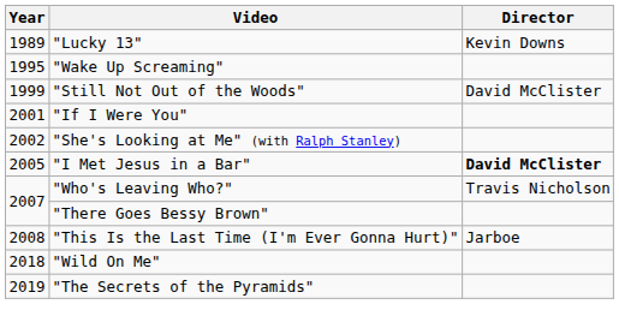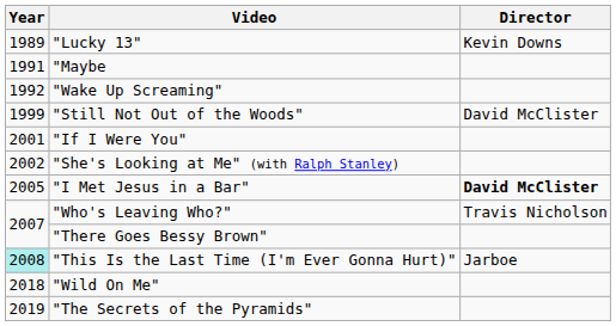 <table class="wikitable">
 <tr>
 <th>Year</th>
 <th>Video</th>
 <th>Director</th>
 </tr>
 <tr>
 <td>1989</td>
 <td>"Lucky 13"</td>
 <td>Kevin Downs</td>
 </tr>
 <tr>
-<td>1995</td>
+<td>1991</td>
+<td>"Maybe</td>
+<td></td>
+</tr>
+<tr>
+<td>1992</td>
 <td>"Wake Up Screaming"</td>
 <td></td>
 </tr>
 <tr>
 <td>1999</td>
 <td>"Still Not Out of the Woods"</td>
 <td>David McClister</td>
 </tr>
 <tr>
 <td>2001</td>
 <td>"If I Were You"</td>
 <td></td>
 </tr>
 <tr>
 <td>2002</td>
 <td>"She's Looking at Me" <small>(with <a href='#'>Ralph Stanley</a>)</small></td>
 <td></td>
 </tr>
 <tr>
 <td>2005</td>
 <td>"I Met Jesus in a Bar"</td>
 <td><strong>David McClister</strong></td>
 </tr>
 <tr>
 <td rowspan=2>2007</td>
 <td>"Who's Leaving Who?"</td>
 <td>Travis Nicholson</td>
 </tr>
 <tr>
 <td>"There Goes Bessy Brown"</td>
 <td></td>
 </tr>
 <tr>
-<td>2008</td>
+<td style="background: paleturquoise;">2008</td>
 <td>"This Is the Last Time (I'm Ever Gonna Hurt)"</td>
 <td>Jarboe</td>
 </tr>
 <tr>
 <td>2018</td>
 <td>"Wild On Me"</td>
 <td></td>
 </tr>
 <tr>
 <td>2019</td>
 <td>"The Secrets of the Pyramids"</td>
 <td></td>
 </tr>
 </table>
